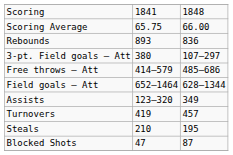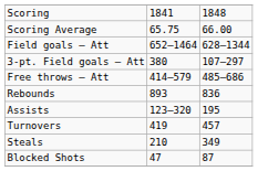 <table class="wikitable">
 <tr>
 </tr>
 <tr>
 <td>Scoring</td>
 <td>1841</td>
 <td>1848</td>
 </tr>
 <tr>
 <td>Scoring Average</td>
 <td>65.75</td>
 <td>66.00</td>
 </tr>
 <tr>
-<td>Rebounds</td>
-<td>893</td>
-<td>836</td>
+<td>Field goals – Att</td>
+<td>652–1464</td>
+<td>628–1344</td>
 </tr>
 <tr>
 <td>3-pt. Field goals – Att</td>
 <td>380</td>
 <td>107–297</td>
 </tr>
 <tr>
 <td>Free throws – Att</td>
 <td>414–579</td>
 <td>485–686</td>
 </tr>
 <tr>
-<td>Field goals – Att</td>
-<td>652–1464</td>
-<td>628–1344</td>
+<td>Rebounds</td>
+<td>893</td>
+<td>836</td>
 </tr>
 <tr>
 <td>Assists</td>
 <td>123–320</td>
-<td>349</td>
+<td>195</td>
 </tr>
 <tr>
 <td>Turnovers</td>
 <td>419</td>
 <td>457</td>
 </tr>
 <tr>
 <td>Steals</td>
 <td>210</td>
-<td>195</td>
+<td>349</td>
 </tr>
 <tr>
 <td>Blocked Shots</td>
 <td>47</td>
 <td>87</td>
 </tr>
 <tr>
 </tr>
 </table>
